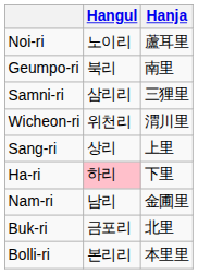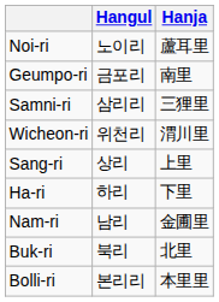 <table class="wikitable">
 <tr>
 <th></th>
 <th><a href='#'>Hangul</a></th>
 <th><a href='#'>Hanja</a></th>
 </tr>
 <tr>
 <td>Noi-ri</td>
 <td>노이리</td>
 <td>蘆耳里</td>
 </tr>
 <tr>
 <td>Geumpo-ri</td>
-<td>북리</td>
+<td>금포리</td>
 <td>南里</td>
 </tr>
 <tr>
 <td>Samni-ri</td>
 <td>삼리리</td>
 <td>三狸里</td>
 </tr>
 <tr>
 <td>Wicheon-ri</td>
 <td>위천리</td>
 <td>渭川里</td>
 </tr>
 <tr>
 <td>Sang-ri</td>
 <td>상리</td>
 <td>上里</td>
 </tr>
 <tr>
 <td>Ha-ri</td>
-<td style="background: pink;">하리</td>
+<td>하리</td>
 <td>下里</td>
 </tr>
 <tr>
 <td>Nam-ri</td>
 <td>남리</td>
 <td>金圃里</td>
 </tr>
 <tr>
 <td>Buk-ri</td>
-<td>금포리</td>
+<td>북리</td>
 <td>北里</td>
 </tr>
 <tr>
 <td>Bolli-ri</td>
 <td>본리리</td>
 <td>本里里</td>
 </tr>
 </table>
